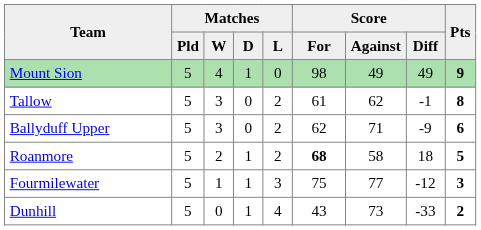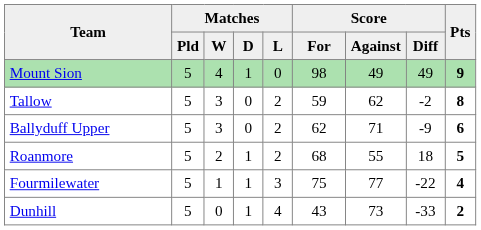 <table style=border-collapse:collapse border=1 cellspacing=0 cellpadding=5>
 <tr align=center bgcolor=#efefef>
 <th rowspan=2 width=165>Team</th>
 <th colspan=4>Matches</th>
 <th colspan=3>Score</th>
 <th rowspan=2width=20>Pts</th>
 </tr>
 <tr align=center bgcolor=#efefef>
 <th width=20>Pld</th>
 <th width=20>W</th>
 <th width=20>D</th>
 <th width=20>L</th>
 <th width=45>For</th>
 <th width=45>Against</th>
 <th width=30>Diff</th>
 </tr>
 <tr align=center  style="background:#ACE1AF;">
 <td style="text-align:left;"><a href='#'>Mount Sion</a></td>
 <td>5</td>
 <td>4</td>
 <td>1</td>
 <td>0</td>
 <td>98</td>
 <td>49</td>
 <td>49</td>
 <td><strong>9</strong></td>
 </tr>
 <tr align=center>
 <td style="text-align:left;"><a href='#'>Tallow</a></td>
 <td>5</td>
 <td>3</td>
 <td>0</td>
 <td>2</td>
-<td>61</td>
+<td>59</td>
 <td>62</td>
-<td>-1</td>
+<td>-2</td>
 <td><strong>8</strong></td>
 </tr>
 <tr align=center>
 <td style="text-align:left;"><a href='#'>Ballyduff Upper</a></td>
 <td>5</td>
 <td>3</td>
 <td>0</td>
 <td>2</td>
 <td>62</td>
 <td>71</td>
 <td>-9</td>
 <td><strong>6</strong></td>
 </tr>
 <tr align=center>
 <td style="text-align:left;"><a href='#'>Roanmore</a></td>
 <td>5</td>
 <td>2</td>
 <td>1</td>
 <td>2</td>
-<td><strong>68</strong></td>
-<td>58</td>
+<td>68</td>
+<td>55</td>
 <td>18</td>
 <td><strong>5</strong></td>
 </tr>
 <tr align=center>
 <td style="text-align:left;"><a href='#'>Fourmilewater</a></td>
 <td>5</td>
 <td>1</td>
 <td>1</td>
 <td>3</td>
 <td>75</td>
 <td>77</td>
-<td>-12</td>
-<td><strong>3</strong></td>
+<td>-22</td>
+<td><strong>4</strong></td>
 </tr>
 <tr align=center>
 <td style="text-align:left;"><a href='#'>Dunhill</a></td>
 <td>5</td>
 <td>0</td>
 <td>1</td>
 <td>4</td>
 <td>43</td>
 <td>73</td>
 <td>-33</td>
 <td><strong>2</strong></td>
 </tr>
 </table>
